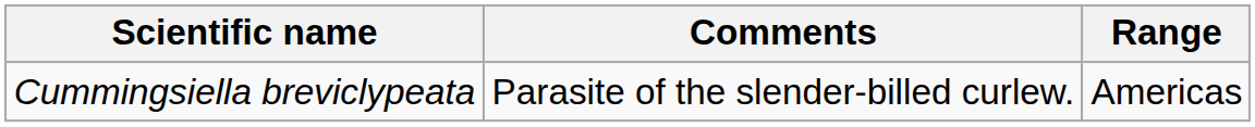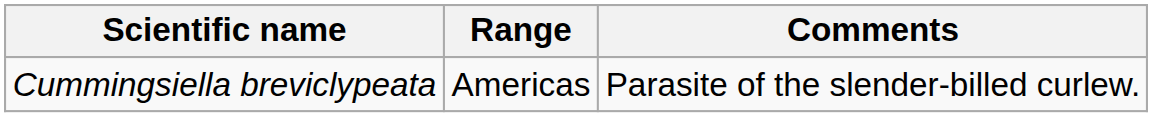 <table class="wikitable">
 <tr>
 <th>Scientific name</th>
+<th>Range</th>
 <th class="unsortable">Comments</th>
-<th>Range</th>
 </tr>
 <tr>
 <td><em>Cummingsiella breviclypeata</em></td>
+<td>Americas</td>
 <td>Parasite of the slender-billed curlew.</td>
-<td>Americas</td>
 </tr>
 </table>
